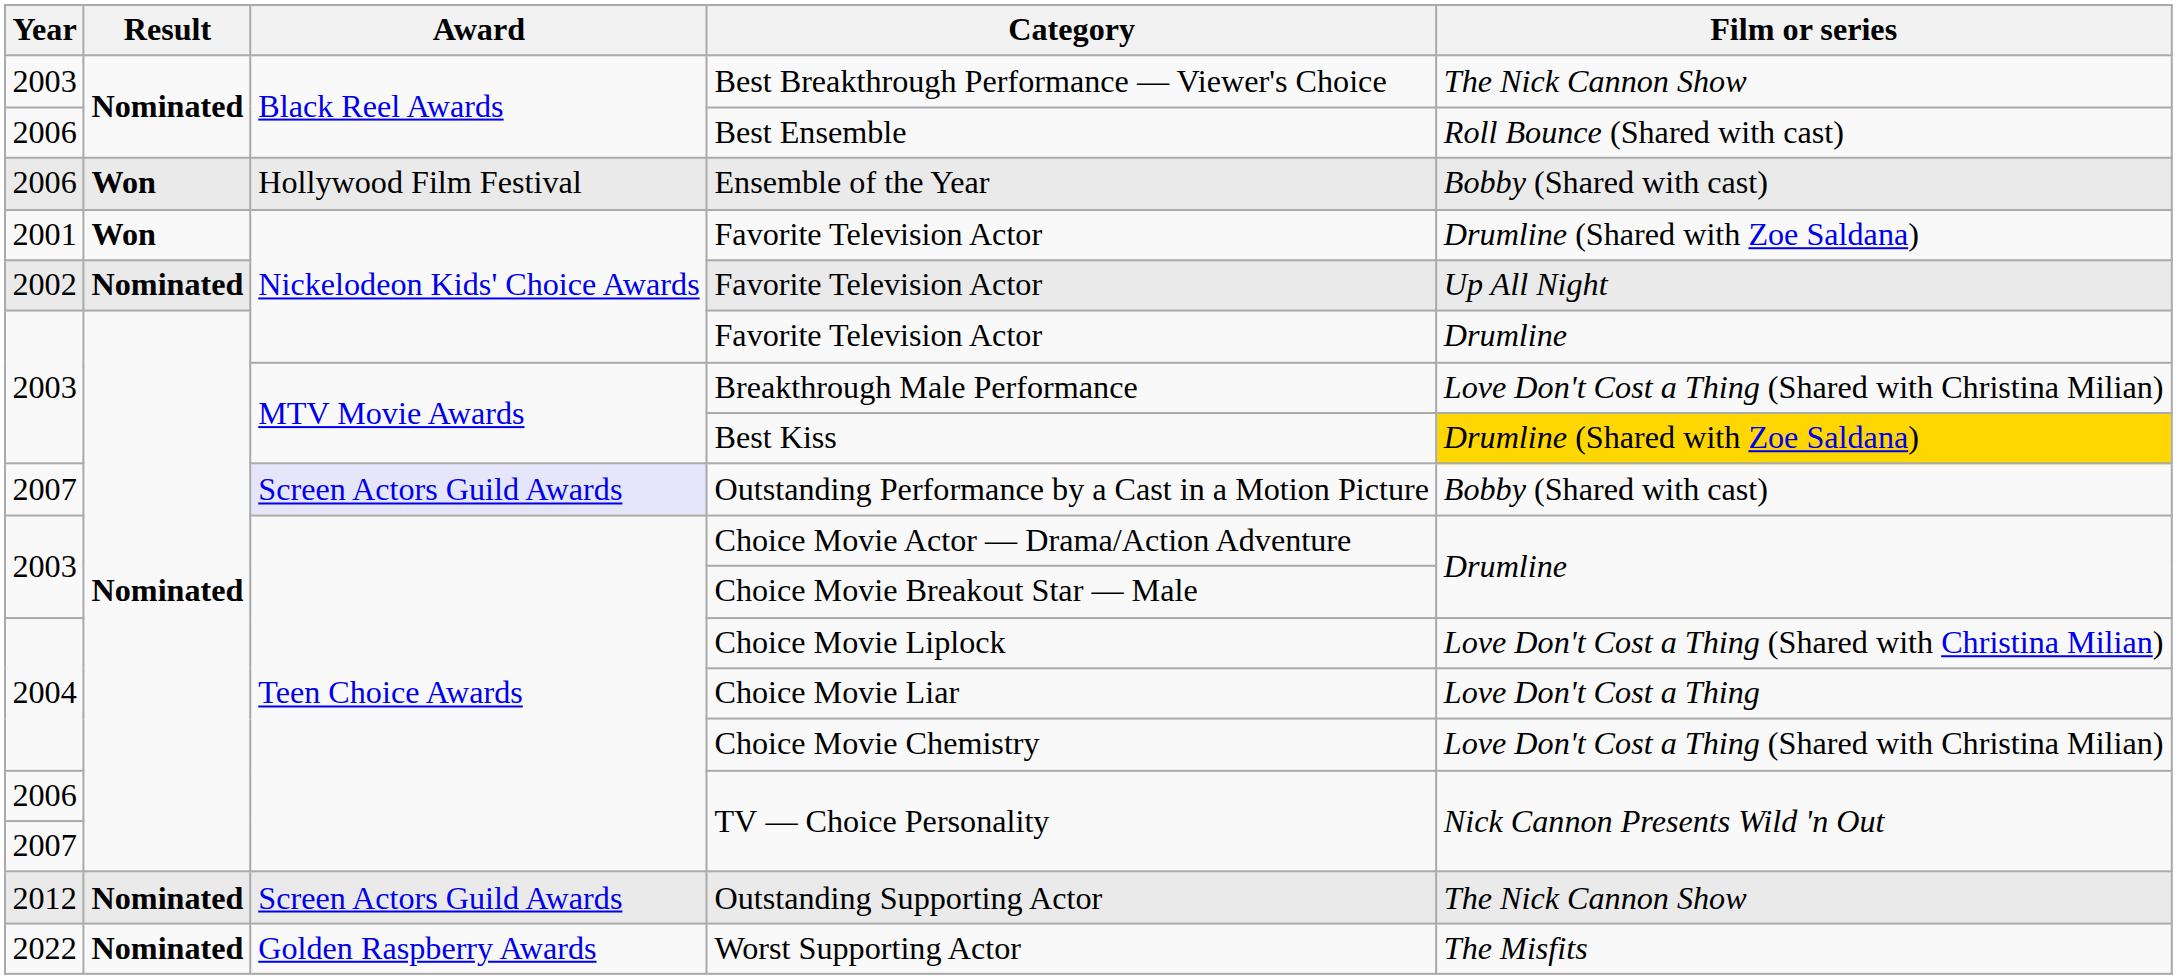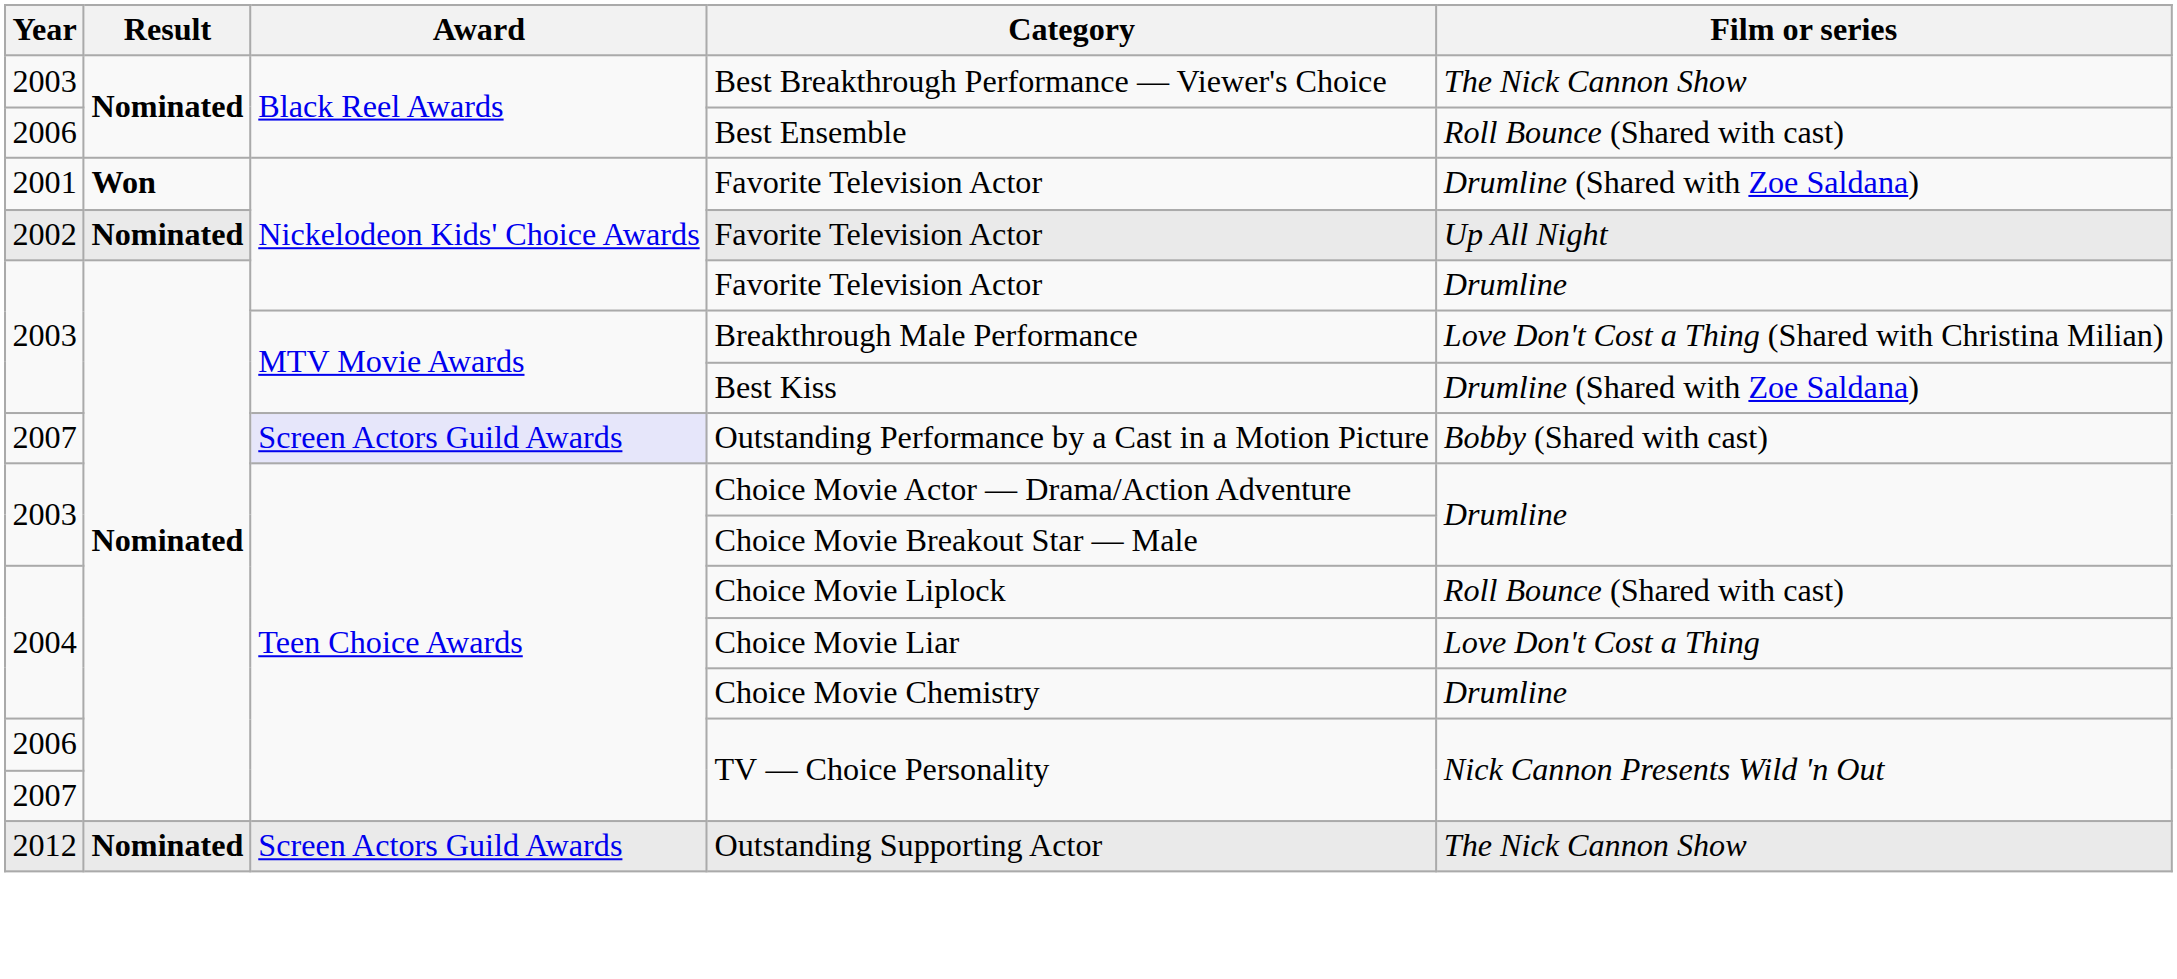 <table class="wikitable">
 <tr>
 <th>Year</th>
 <th>Result</th>
 <th>Award</th>
 <th>Category</th>
 <th>Film or series</th>
 </tr>
 <tr>
 <td>2003</td>
 <td rowspan="2"><strong>Nominated</strong></td>
 <td rowspan=2><a href='#'>Black Reel Awards</a></td>
 <td>Best Breakthrough Performance — Viewer's Choice</td>
 <td><em>The Nick Cannon Show</em></td>
 </tr>
 <tr>
 <td>2006</td>
 <td>Best Ensemble</td>
 <td><em>Roll Bounce</em> (Shared with cast)</td>
-</tr>
-<tr style="background:#eaeaea;">
-<td>2006</td>
-<td><strong>Won</strong></td>
-<td>Hollywood Film Festival</td>
-<td>Ensemble of the Year</td>
-<td><em>Bobby</em> (Shared with cast)</td>
 </tr>
 <tr>
 <td>2001</td>
 <td><strong>Won</strong></td>
 <td rowspan=3><a href='#'>Nickelodeon Kids' Choice Awards</a></td>
 <td>Favorite Television Actor</td>
 <td><em>Drumline</em> (Shared with <a href='#'>Zoe Saldana</a>)</td>
 </tr>
 <tr style="background:#eaeaea;">
 <td>2002</td>
 <td><strong>Nominated</strong></td>
 <td>Favorite Television Actor</td>
 <td><em>Up All Night</em></td>
 </tr>
 <tr>
 <td rowspan=3>2003</td>
 <td rowspan="11"><strong>Nominated</strong></td>
 <td>Favorite Television Actor</td>
 <td><em>Drumline</em></td>
 </tr>
 <tr>
 <td rowspan=2><a href='#'>MTV Movie Awards</a></td>
 <td>Breakthrough Male Performance</td>
 <td><em>Love Don't Cost a Thing</em> (Shared with Christina Milian)</td>
 </tr>
 <tr>
 <td>Best Kiss</td>
-<td style="background: gold;"><em>Drumline</em> (Shared with <a href='#'>Zoe Saldana</a>)</td>
+<td><em>Drumline</em> (Shared with <a href='#'>Zoe Saldana</a>)</td>
 </tr>
 <tr>
 <td>2007</td>
 <td style="background: lavender;"><a href='#'>Screen Actors Guild Awards</a></td>
 <td>Outstanding Performance by a Cast in a Motion Picture</td>
 <td><em>Bobby</em> (Shared with cast)</td>
 </tr>
 <tr>
 <td rowspan=2>2003</td>
 <td rowspan=7><a href='#'>Teen Choice Awards</a></td>
 <td>Choice Movie Actor — Drama/Action Adventure</td>
 <td rowspan="2"><em>Drumline</em></td>
 </tr>
 <tr>
 <td>Choice Movie Breakout Star — Male</td>
 </tr>
 <tr>
 <td rowspan=3>2004</td>
 <td>Choice Movie Liplock</td>
-<td><em>Love Don't Cost a Thing</em> (Shared with <a href='#'>Christina Milian</a>)</td>
+<td><em>Roll Bounce</em> (Shared with cast)</td>
 </tr>
 <tr>
 <td>Choice Movie Liar</td>
 <td><em>Love Don't Cost a Thing</em></td>
 </tr>
 <tr>
 <td>Choice Movie Chemistry</td>
-<td><em>Love Don't Cost a Thing</em> (Shared with Christina Milian)</td>
+<td><em>Drumline</em></td>
 </tr>
 <tr>
 <td>2006</td>
 <td rowspan="2">TV — Choice Personality</td>
 <td rowspan="2"><em>Nick Cannon Presents Wild 'n Out</em></td>
 </tr>
 <tr>
 <td>2007</td>
 </tr>
 <tr style="background:#eaeaea;">
 <td>2012</td>
 <td><strong>Nominated</strong></td>
 <td><a href='#'>Screen Actors Guild Awards</a></td>
 <td>Outstanding Supporting Actor</td>
 <td><em>The Nick Cannon Show</em></td>
 </tr>
-<tr>
-<td>2022</td>
-<td><strong>Nominated</strong></td>
-<td><a href='#'>Golden Raspberry Awards</a></td>
-<td>Worst Supporting Actor</td>
-<td><em>The Misfits</em></td>
-</tr>
 </table>
